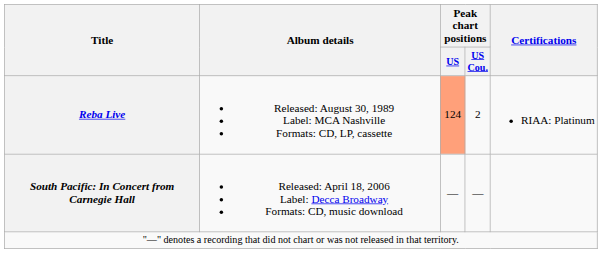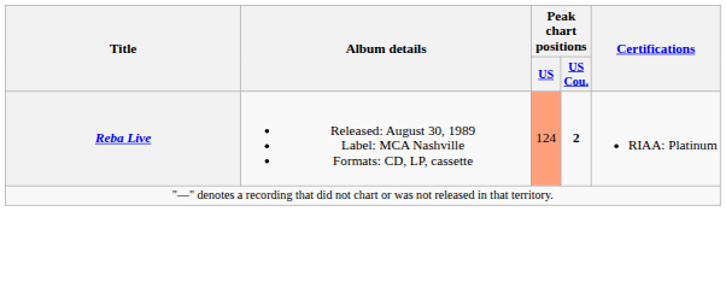 <table class="wikitable plainrowheaders" style="text-align:center;" border="1">
 <tr>
 <th scope="col" rowspan="2" style="width:17em;">Title</th>
 <th scope="col" rowspan="2" style="width:21em;">Album details</th>
 <th scope="col" colspan="2">Peak chart<br>positions</th>
 <th scope="col" rowspan="2"><a href='#'>Certifications</a></th>
 </tr>
 <tr>
 <th scope="col" style="width:2em;font-size:90%;"><a href='#'>US</a><br></th>
 <th scope="col" style="width:2em;font-size:90%;"><a href='#'>US<br>Cou.</a><br></th>
 </tr>
 <tr>
 <th scope="row"><em><a href='#'>Reba Live</a></em></th>
 <td><br><ul><li>Released: August 30, 1989</li><li>Label: MCA Nashville</li><li>Formats: CD, LP, cassette</li></ul></td>
 <td style="background: lightsalmon;">124</td>
-<td>2</td>
+<td><strong>2</strong></td>
 <td><br><ul><li>RIAA: Platinum</li></ul></td>
-</tr>
-<tr>
-<th scope="row"><em>South Pacific: In Concert from<br>Carnegie Hall</em> </th>
-<td><br><ul><li>Released: April 18, 2006</li><li>Label: <a href='#'>Decca Broadway</a></li><li>Formats: CD, music download</li></ul></td>
-<td>—</td>
-<td>—</td>
-<td></td>
 </tr>
 <tr>
 <td colspan="5" style="font-size:90%">"—" denotes a recording that did not chart or was not released in that territory.</td>
 </tr>
 </table>
